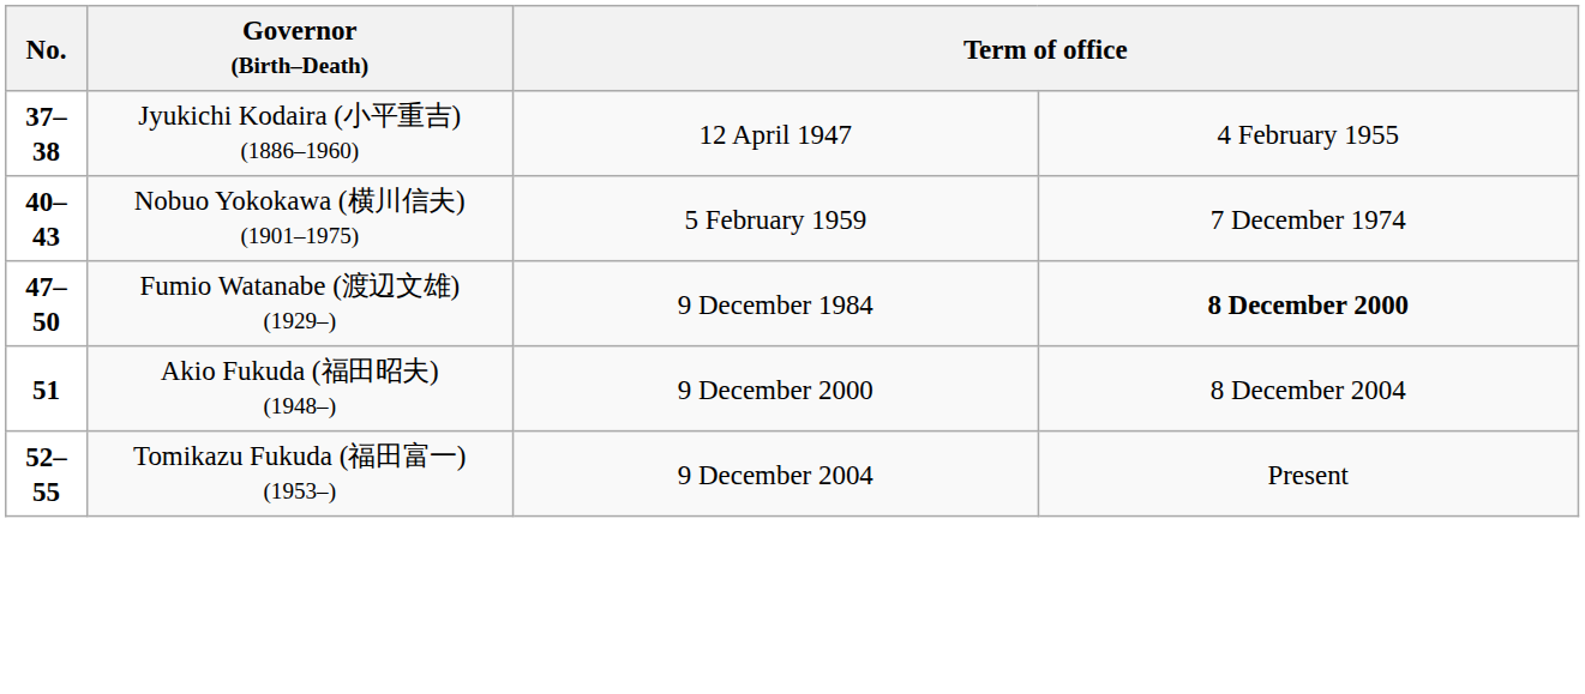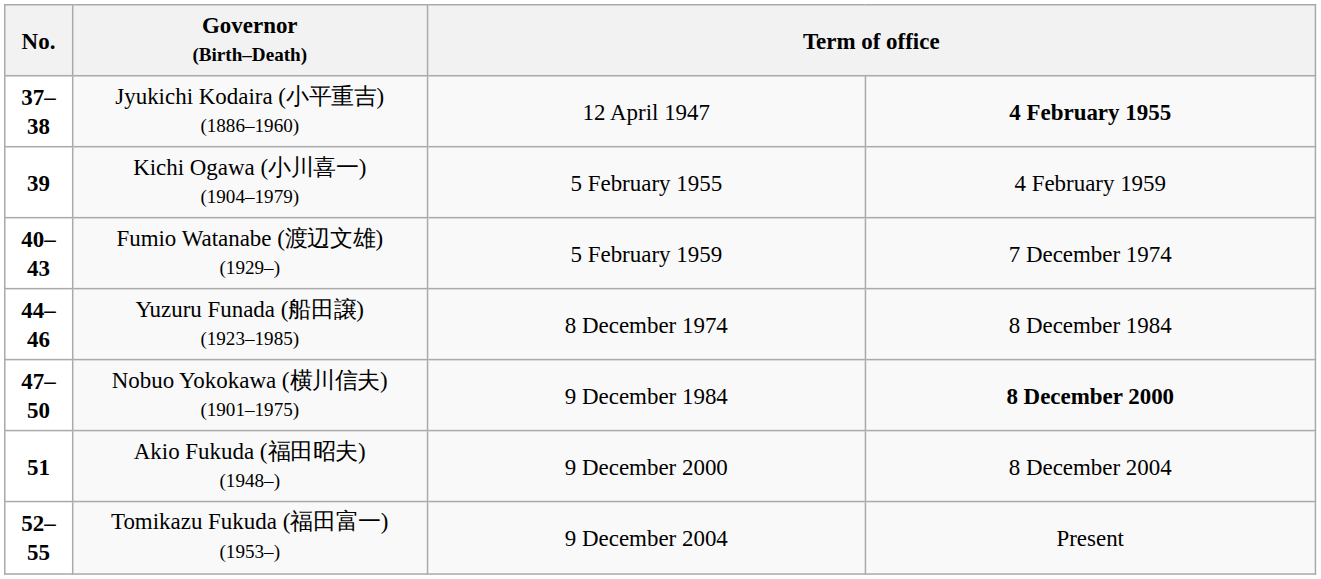 <table class="wikitable" style="text-align:center; font-size:95%; width=100%; line-height:19px;">
 <tr>
 <th width=1%>No.</th>
 <th width=10%>Governor<br><small>(Birth–Death)</small></th>
 <th colspan="2" width=25%>Term of office</th>
 </tr>
 <tr>
 <th style="background:white; color:black;">37–38</th>
 <td>Jyukichi Kodaira (小平重吉)<br><small>(1886–1960)</small></td>
 <td>12 April 1947</td>
-<td>4 February 1955</td>
+<td><strong>4 February 1955</strong></td>
+</tr>
+<tr>
+<th style="background:white; color:black;">39</th>
+<td>Kichi Ogawa (小川喜一)<br><small>(1904–1979)</small></td>
+<td>5 February 1955</td>
+<td>4 February 1959</td>
 </tr>
 <tr>
 <th style="background:white; color:black;">40–43</th>
-<td>Nobuo Yokokawa (横川信夫)<br><small>(1901–1975)</small></td>
+<td>Fumio Watanabe (渡辺文雄)<br><small>(1929–)</small></td>
 <td>5 February 1959</td>
 <td>7 December 1974</td>
 </tr>
 <tr>
+<th style="background:white; color:black;">44–46</th>
+<td>Yuzuru Funada (船田譲)<br><small>(1923–1985)</small></td>
+<td>8 December 1974</td>
+<td>8 December 1984</td>
+</tr>
+<tr>
 <th style="background:white; color:black;">47–50</th>
-<td>Fumio Watanabe (渡辺文雄)<br><small>(1929–)</small></td>
+<td>Nobuo Yokokawa (横川信夫)<br><small>(1901–1975)</small></td>
 <td>9 December 1984</td>
 <td><strong>8 December 2000</strong></td>
 </tr>
 <tr>
 <th style="background:white; color:black;">51</th>
 <td>Akio Fukuda (福田昭夫)<br><small>(1948–)</small></td>
 <td>9 December 2000</td>
 <td>8 December 2004</td>
 </tr>
 <tr>
 <th style="background:white; color:black;">52–55</th>
 <td>Tomikazu Fukuda (福田富一)<br><small>(1953–)</small></td>
 <td>9 December 2004</td>
 <td>Present</td>
 </tr>
 </table>
